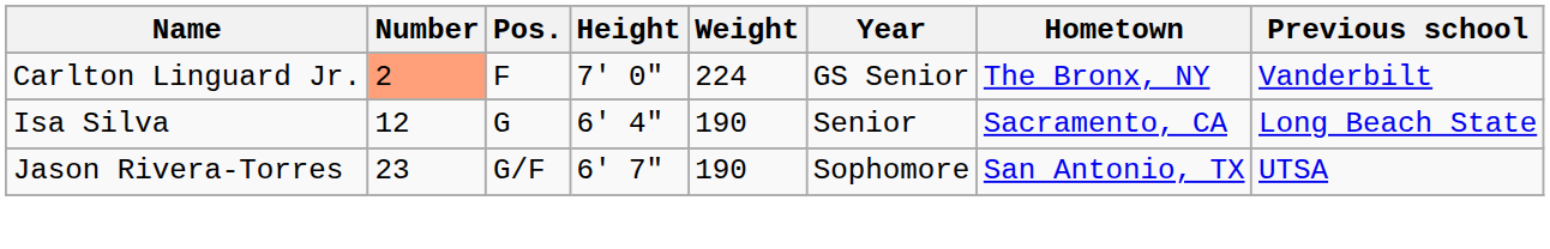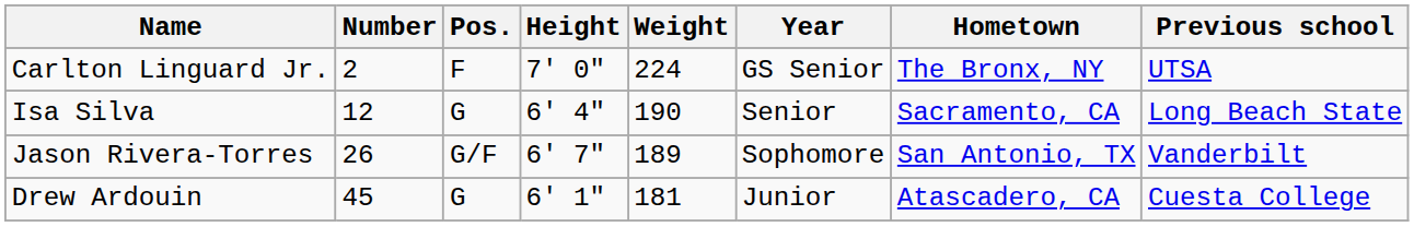 <table class="wikitable sortable" border="1">
 <tr>
 <th>Name</th>
 <th>Number</th>
 <th>Pos.</th>
 <th>Height</th>
 <th>Weight</th>
 <th>Year</th>
 <th>Hometown</th>
 <th class="unsortable">Previous school</th>
 </tr>
 <tr>
 <td>Carlton Linguard Jr.</td>
-<td style="background: lightsalmon;">2</td>
+<td>2</td>
 <td>F</td>
 <td>7' 0"</td>
 <td>224</td>
 <td>GS Senior</td>
 <td><a href='#'>The Bronx, NY</a></td>
-<td><a href='#'>Vanderbilt</a></td>
+<td><a href='#'>UTSA</a></td>
 </tr>
 <tr>
 <td>Isa Silva</td>
 <td>12</td>
 <td>G</td>
 <td>6' 4"</td>
 <td>190</td>
 <td>Senior</td>
 <td><a href='#'>Sacramento, CA</a></td>
 <td><a href='#'>Long Beach State</a></td>
 </tr>
 <tr>
 <td>Jason Rivera-Torres</td>
-<td>23</td>
+<td>26</td>
 <td>G/F</td>
 <td>6' 7"</td>
-<td>190</td>
+<td>189</td>
 <td>Sophomore</td>
 <td><a href='#'>San Antonio, TX</a></td>
-<td><a href='#'>UTSA</a></td>
+<td><a href='#'>Vanderbilt</a></td>
+</tr>
+<tr>
+<td>Drew Ardouin</td>
+<td>45</td>
+<td>G</td>
+<td>6' 1"</td>
+<td>181</td>
+<td>Junior</td>
+<td><a href='#'>Atascadero, CA</a></td>
+<td><a href='#'>Cuesta College</a></td>
 </tr>
 </table>
